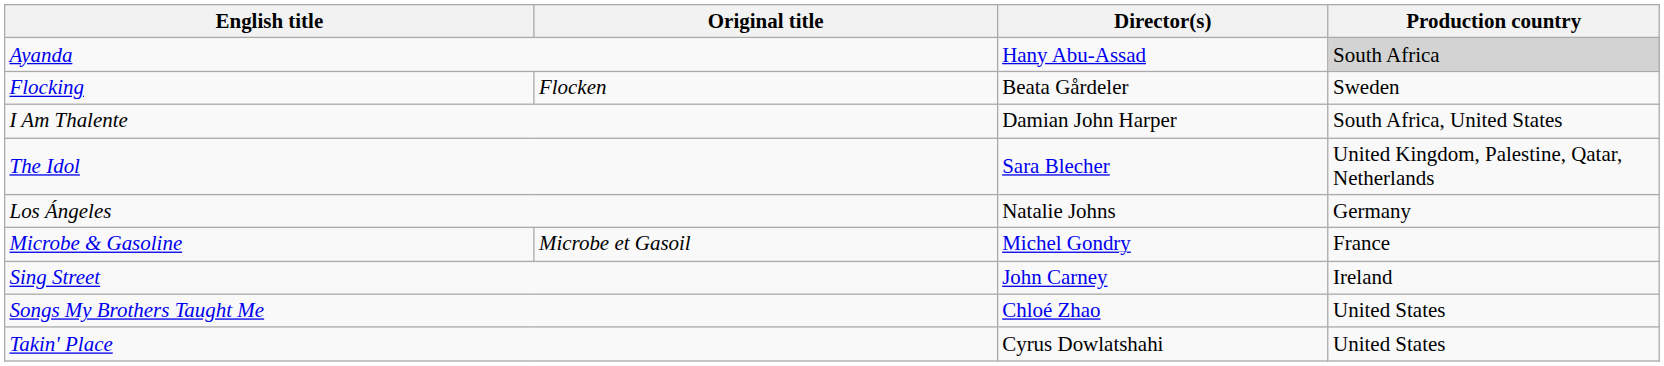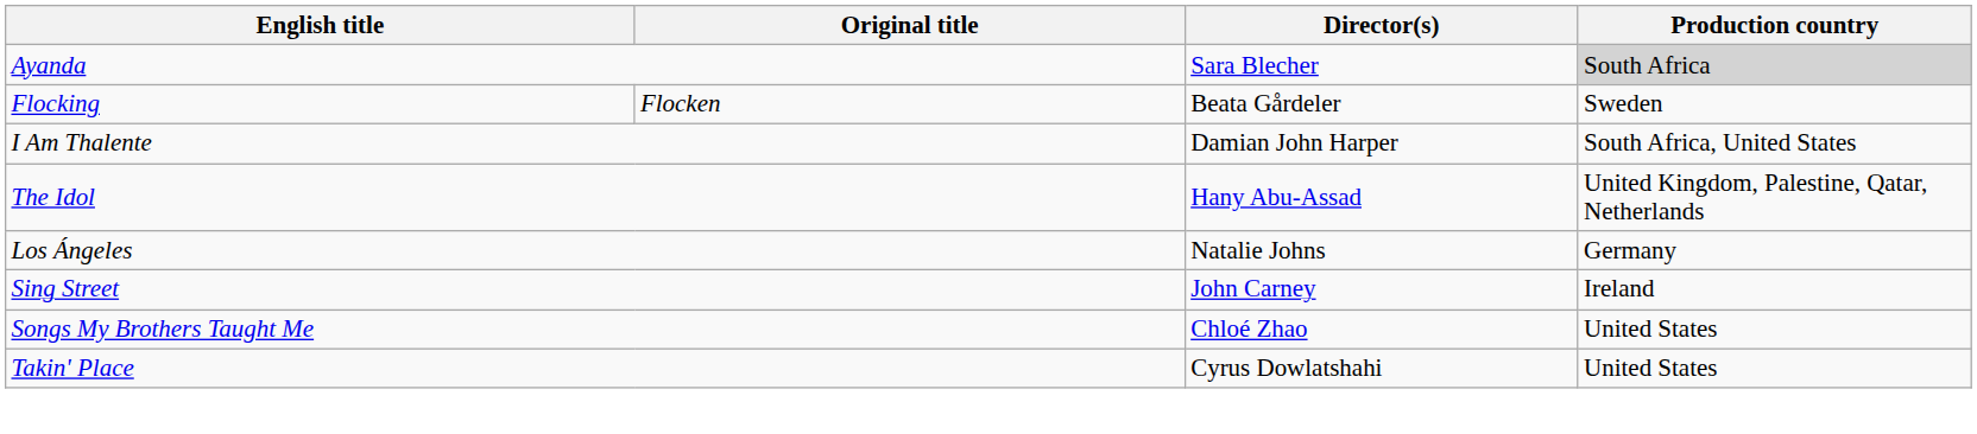 <table class="wikitable" width=100%>
 <tr>
 <th scope="col" width="32%">English title</th>
 <th scope="col" width="28%">Original title</th>
 <th scope="col" width="20%">Director(s)</th>
 <th scope="col" width="20%">Production country</th>
 </tr>
 <tr>
 <td colspan=2><em><a href='#'>Ayanda</a></em></td>
-<td><a href='#'>Hany Abu-Assad</a></td>
+<td><a href='#'>Sara Blecher</a></td>
 <td style="background: lightgrey;">South Africa</td>
 </tr>
 <tr>
 <td><em><a href='#'>Flocking</a></em></td>
 <td><em>Flocken</em></td>
 <td>Beata Gårdeler</td>
 <td>Sweden</td>
 </tr>
 <tr>
 <td colspan=2><em>I Am Thalente</em></td>
 <td>Damian John Harper</td>
 <td>South Africa, United States</td>
 </tr>
 <tr>
 <td colspan=2><em><a href='#'>The Idol</a></em></td>
-<td><a href='#'>Sara Blecher</a></td>
+<td><a href='#'>Hany Abu-Assad</a></td>
 <td>United Kingdom, Palestine, Qatar, Netherlands</td>
 </tr>
 <tr>
 <td colspan=2><em>Los Ángeles</em></td>
 <td>Natalie Johns</td>
 <td>Germany</td>
-</tr>
-<tr>
-<td><em><a href='#'>Microbe & Gasoline</a></em></td>
-<td><em>Microbe et Gasoil</em></td>
-<td><a href='#'>Michel Gondry</a></td>
-<td>France</td>
 </tr>
 <tr>
 <td colspan=2><em><a href='#'>Sing Street</a></em></td>
 <td><a href='#'>John Carney</a></td>
 <td>Ireland</td>
 </tr>
 <tr>
 <td colspan=2><em><a href='#'>Songs My Brothers Taught Me</a></em></td>
 <td><a href='#'>Chloé Zhao</a></td>
 <td>United States</td>
 </tr>
 <tr>
 <td colspan=2><em><a href='#'>Takin' Place</a></em></td>
 <td>Cyrus Dowlatshahi</td>
 <td>United States</td>
 </tr>
 </table>
